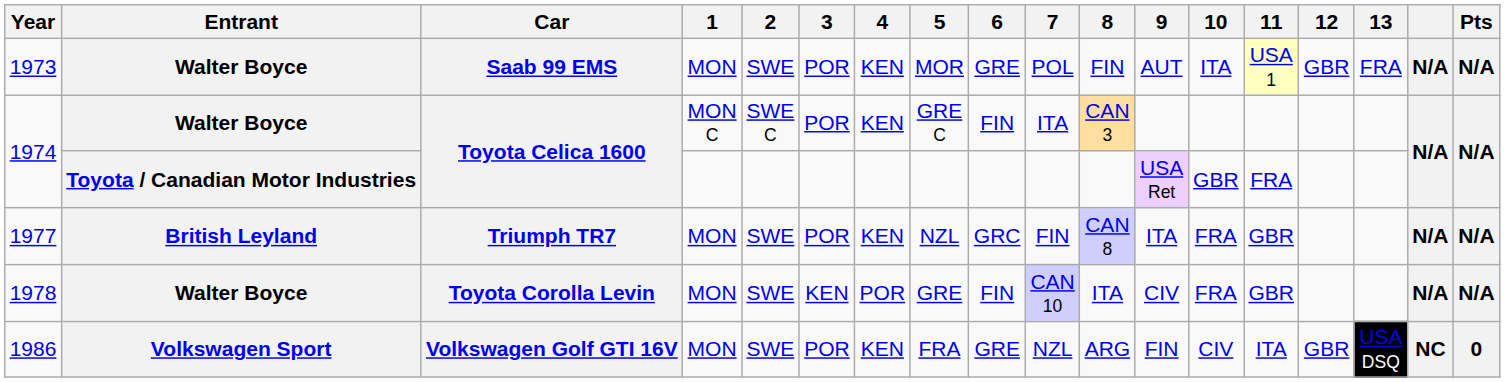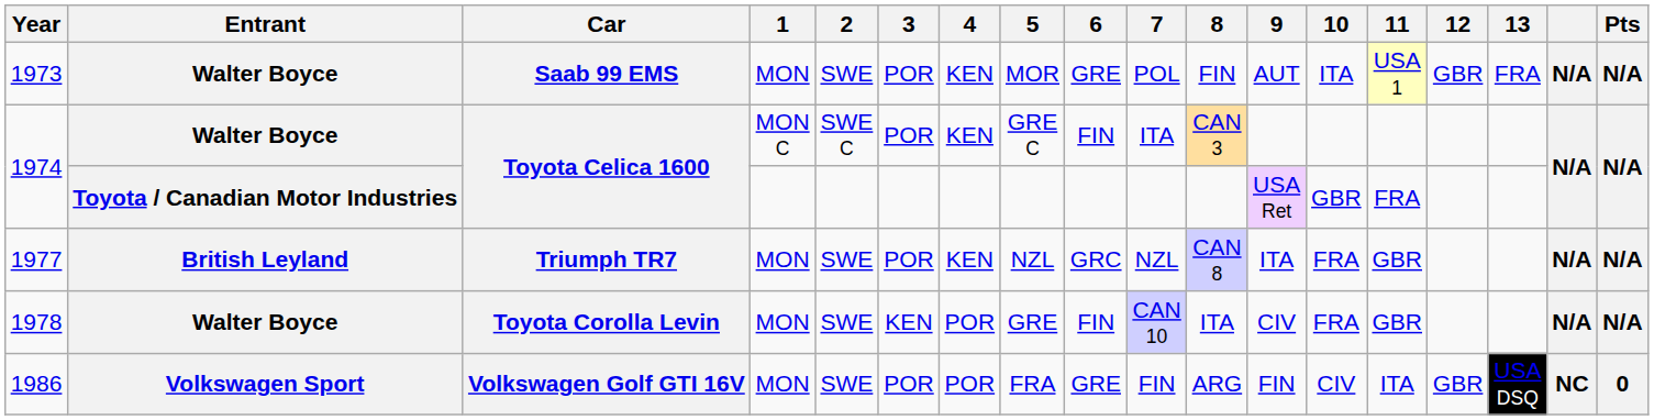 <table class="wikitable" style="text-align:center; font-size:90%;">
 <tr>
 <th>Year</th>
 <th>Entrant</th>
 <th>Car</th>
 <th>1</th>
 <th>2</th>
 <th>3</th>
 <th>4</th>
 <th>5</th>
 <th>6</th>
 <th>7</th>
 <th>8</th>
 <th>9</th>
 <th>10</th>
 <th>11</th>
 <th>12</th>
 <th>13</th>
 <th></th>
 <th>Pts</th>
 </tr>
 <tr>
 <td><a href='#'>1973</a></td>
 <th>Walter Boyce</th>
 <th><a href='#'>Saab 99 EMS</a></th>
 <td><a href='#'>MON</a></td>
 <td><a href='#'>SWE</a></td>
 <td><a href='#'>POR</a></td>
 <td><a href='#'>KEN</a></td>
 <td><a href='#'>MOR</a></td>
 <td><a href='#'>GRE</a></td>
 <td><a href='#'>POL</a></td>
 <td><a href='#'>FIN</a></td>
 <td><a href='#'>AUT</a></td>
 <td><a href='#'>ITA</a></td>
 <td style="background:#FFFFBF;"><a href='#'>USA</a><br><small>1</small></td>
 <td><a href='#'>GBR</a></td>
 <td><a href='#'>FRA</a></td>
 <th>N/A</th>
 <th>N/A</th>
 </tr>
 <tr>
 <td rowspan=2><a href='#'>1974</a></td>
 <th>Walter Boyce</th>
 <th rowspan=2><a href='#'>Toyota Celica 1600</a></th>
 <td><a href='#'>MON</a><br><small>C</small></td>
 <td><a href='#'>SWE</a><br><small>C</small></td>
 <td><a href='#'>POR</a></td>
 <td><a href='#'>KEN</a></td>
 <td><a href='#'>GRE</a><br><small>C</small></td>
 <td><a href='#'>FIN</a></td>
 <td><a href='#'>ITA</a></td>
 <td style="background:#FFDF9F;"><a href='#'>CAN</a><br><small>3</small></td>
 <td></td>
 <td></td>
 <td></td>
 <td></td>
 <td></td>
 <th rowspan=2>N/A</th>
 <th rowspan=2>N/A</th>
 </tr>
 <tr>
 <th><a href='#'>Toyota</a> / Canadian Motor Industries</th>
 <td></td>
 <td></td>
 <td></td>
 <td></td>
 <td></td>
 <td></td>
 <td></td>
 <td></td>
 <td style="background:#EFCFFF;"><a href='#'>USA</a><br><small>Ret</small></td>
 <td><a href='#'>GBR</a></td>
 <td><a href='#'>FRA</a></td>
 <td></td>
 <td></td>
 </tr>
 <tr>
 <td><a href='#'>1977</a></td>
 <th><a href='#'>British Leyland</a></th>
 <th><a href='#'>Triumph TR7</a></th>
 <td><a href='#'>MON</a></td>
 <td><a href='#'>SWE</a></td>
 <td><a href='#'>POR</a></td>
 <td><a href='#'>KEN</a></td>
 <td><a href='#'>NZL</a></td>
 <td><a href='#'>GRC</a></td>
-<td><a href='#'>FIN</a></td>
+<td><a href='#'>NZL</a></td>
 <td style="background:#CFCFFF;"><a href='#'>CAN</a><br><small>8</small></td>
 <td><a href='#'>ITA</a></td>
 <td><a href='#'>FRA</a></td>
 <td><a href='#'>GBR</a></td>
 <td></td>
 <td></td>
 <th>N/A</th>
 <th>N/A</th>
 </tr>
 <tr>
 <td><a href='#'>1978</a></td>
 <th>Walter Boyce</th>
 <th><a href='#'>Toyota Corolla Levin</a></th>
 <td><a href='#'>MON</a></td>
 <td><a href='#'>SWE</a></td>
 <td><a href='#'>KEN</a></td>
 <td><a href='#'>POR</a></td>
 <td><a href='#'>GRE</a></td>
 <td><a href='#'>FIN</a></td>
 <td style="background:#CFCFFF;"><a href='#'>CAN</a><br><small>10</small></td>
 <td><a href='#'>ITA</a></td>
 <td><a href='#'>CIV</a></td>
 <td><a href='#'>FRA</a></td>
 <td><a href='#'>GBR</a></td>
 <td></td>
 <td></td>
 <th>N/A</th>
 <th>N/A</th>
 </tr>
 <tr>
 <td><a href='#'>1986</a></td>
 <th><a href='#'>Volkswagen Sport</a></th>
 <th><a href='#'>Volkswagen Golf GTI 16V</a></th>
 <td><a href='#'>MON</a></td>
 <td><a href='#'>SWE</a></td>
 <td><a href='#'>POR</a></td>
-<td><a href='#'>KEN</a></td>
+<td><a href='#'>POR</a></td>
 <td><a href='#'>FRA</a></td>
 <td><a href='#'>GRE</a></td>
-<td><a href='#'>NZL</a></td>
+<td><a href='#'>FIN</a></td>
 <td><a href='#'>ARG</a></td>
 <td><a href='#'>FIN</a></td>
 <td><a href='#'>CIV</a></td>
 <td><a href='#'>ITA</a></td>
 <td><a href='#'>GBR</a></td>
 <td style="background:#000000; color:white"><a href='#'><span>USA</span></a><br><small>DSQ</small></td>
 <th>NC</th>
 <th>0</th>
 </tr>
 </table>
